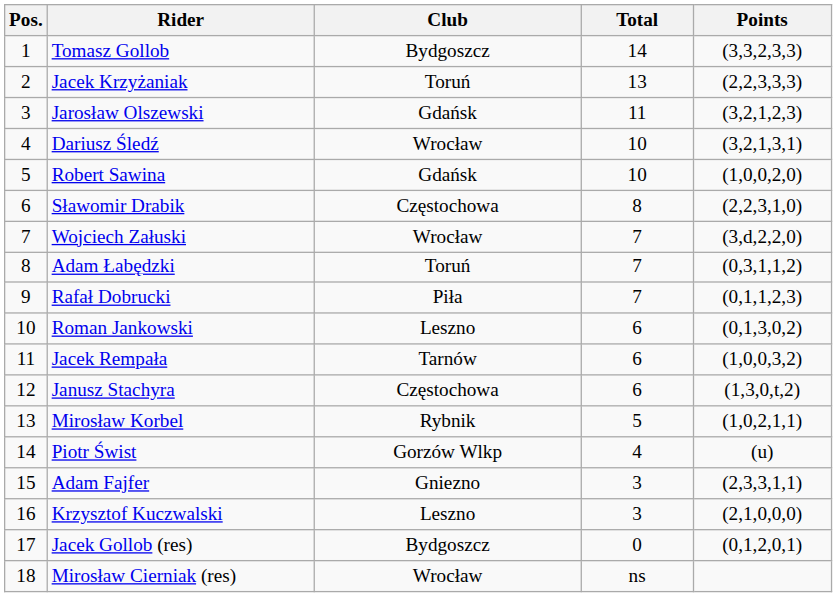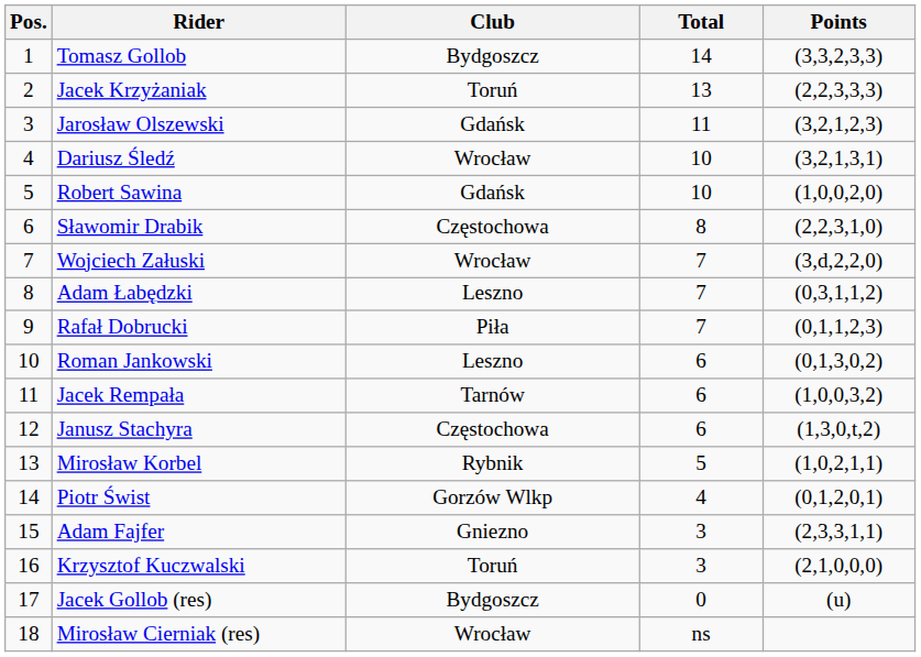 <table class=wikitable style="font-size:93%;">
 <tr>
 <th width=25px>Pos.</th>
 <th width=200px>Rider</th>
 <th width=200px>Club</th>
 <th width=80px>Total</th>
 <th width=100px>Points</th>
 </tr>
 <tr align=center>
 <td>1</td>
 <td align=left><a href='#'>Tomasz Gollob</a></td>
 <td>Bydgoszcz</td>
 <td>14</td>
 <td>(3,3,2,3,3)</td>
 </tr>
 <tr align=center>
 <td>2</td>
 <td align=left><a href='#'>Jacek Krzyżaniak</a></td>
 <td>Toruń</td>
 <td>13</td>
 <td>(2,2,3,3,3)</td>
 </tr>
 <tr align=center>
 <td>3</td>
 <td align=left><a href='#'>Jarosław Olszewski</a></td>
 <td>Gdańsk</td>
 <td>11</td>
 <td>(3,2,1,2,3)</td>
 </tr>
 <tr align=center>
 <td>4</td>
 <td align=left><a href='#'>Dariusz Śledź</a></td>
 <td>Wrocław</td>
 <td>10</td>
 <td>(3,2,1,3,1)</td>
 </tr>
 <tr align=center>
 <td>5</td>
 <td align=left><a href='#'>Robert Sawina</a></td>
 <td>Gdańsk</td>
 <td>10</td>
 <td>(1,0,0,2,0)</td>
 </tr>
 <tr align=center>
 <td>6</td>
 <td align=left><a href='#'>Sławomir Drabik</a></td>
 <td>Częstochowa</td>
 <td>8</td>
 <td>(2,2,3,1,0)</td>
 </tr>
 <tr align=center>
 <td>7</td>
 <td align=left><a href='#'>Wojciech Załuski</a></td>
 <td>Wrocław</td>
 <td>7</td>
 <td>(3,d,2,2,0)</td>
 </tr>
 <tr align=center>
 <td>8</td>
 <td align=left><a href='#'>Adam Łabędzki</a></td>
-<td>Toruń</td>
+<td>Leszno</td>
 <td>7</td>
 <td>(0,3,1,1,2)</td>
 </tr>
 <tr align=center>
 <td>9</td>
 <td align=left><a href='#'>Rafał Dobrucki</a></td>
 <td>Piła</td>
 <td>7</td>
 <td>(0,1,1,2,3)</td>
 </tr>
 <tr align=center>
 <td>10</td>
 <td align=left><a href='#'>Roman Jankowski</a></td>
 <td>Leszno</td>
 <td>6</td>
 <td>(0,1,3,0,2)</td>
 </tr>
 <tr align=center>
 <td>11</td>
 <td align=left><a href='#'>Jacek Rempała</a></td>
 <td>Tarnów</td>
 <td>6</td>
 <td>(1,0,0,3,2)</td>
 </tr>
 <tr align=center>
 <td>12</td>
 <td align=left><a href='#'>Janusz Stachyra</a></td>
 <td>Częstochowa</td>
 <td>6</td>
 <td>(1,3,0,t,2)</td>
 </tr>
 <tr align=center>
 <td>13</td>
 <td align=left><a href='#'>Mirosław Korbel</a></td>
 <td>Rybnik</td>
 <td>5</td>
 <td>(1,0,2,1,1)</td>
 </tr>
 <tr align=center>
 <td>14</td>
 <td align=left><a href='#'>Piotr Świst</a></td>
 <td>Gorzów Wlkp</td>
 <td>4</td>
-<td>(u)</td>
+<td>(0,1,2,0,1)</td>
 </tr>
 <tr align=center>
 <td>15</td>
 <td align=left><a href='#'>Adam Fajfer</a></td>
 <td>Gniezno</td>
 <td>3</td>
 <td>(2,3,3,1,1)</td>
 </tr>
 <tr align=center>
 <td>16</td>
 <td align=left><a href='#'>Krzysztof Kuczwalski</a></td>
-<td>Leszno</td>
+<td>Toruń</td>
 <td>3</td>
 <td>(2,1,0,0,0)</td>
 </tr>
 <tr align=center>
 <td>17</td>
 <td align=left><a href='#'>Jacek Gollob</a> (res)</td>
 <td>Bydgoszcz</td>
 <td>0</td>
-<td>(0,1,2,0,1)</td>
+<td>(u)</td>
 </tr>
 <tr align=center>
 <td>18</td>
 <td align=left><a href='#'>Mirosław Cierniak</a> (res)</td>
 <td>Wrocław</td>
 <td>ns</td>
 <td></td>
 </tr>
 </table>
